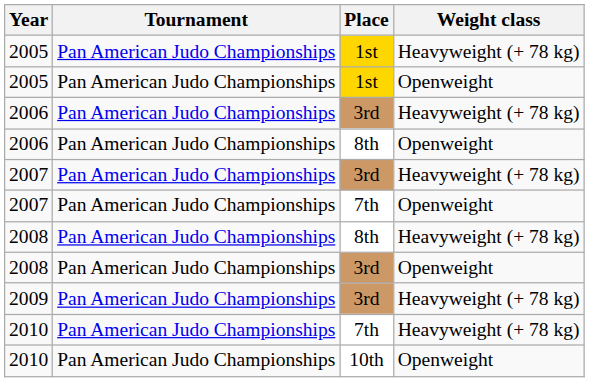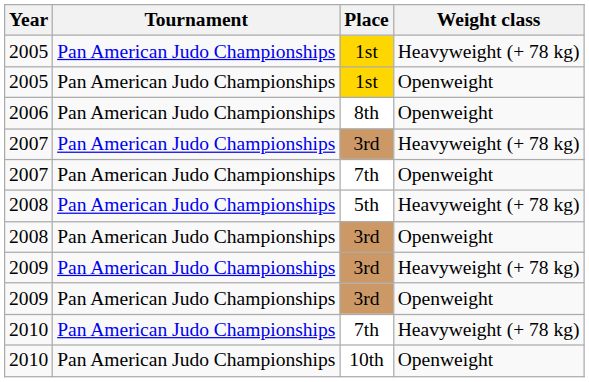 <table class=wikitable>
 <tr>
 <th>Year</th>
 <th>Tournament</th>
 <th>Place</th>
 <th>Weight class</th>
 </tr>
 <tr>
 <td>2005</td>
 <td><a href='#'>Pan American Judo Championships</a></td>
 <td bgcolor="gold" align="center">1st</td>
 <td>Heavyweight (+ 78 kg)</td>
 </tr>
 <tr>
 <td>2005</td>
 <td>Pan American Judo Championships</td>
 <td bgcolor="gold" align="center">1st</td>
 <td>Openweight</td>
-</tr>
-<tr>
-<td>2006</td>
-<td><a href='#'>Pan American Judo Championships</a></td>
-<td bgcolor="cc9966" align="center">3rd</td>
-<td>Heavyweight (+ 78 kg)</td>
 </tr>
 <tr>
 <td>2006</td>
 <td>Pan American Judo Championships</td>
 <td bgcolor="white" align="center">8th</td>
 <td>Openweight</td>
 </tr>
 <tr>
 <td>2007</td>
 <td><a href='#'>Pan American Judo Championships</a></td>
 <td bgcolor="cc9966" align="center">3rd</td>
 <td>Heavyweight (+ 78 kg)</td>
 </tr>
 <tr>
 <td>2007</td>
 <td>Pan American Judo Championships</td>
 <td bgcolor="white" align="center">7th</td>
 <td>Openweight</td>
 </tr>
 <tr>
 <td>2008</td>
 <td><a href='#'>Pan American Judo Championships</a></td>
-<td bgcolor="white" align="center">8th</td>
+<td bgcolor="white" align="center">5th</td>
 <td>Heavyweight (+ 78 kg)</td>
 </tr>
 <tr>
 <td>2008</td>
 <td>Pan American Judo Championships</td>
 <td bgcolor="cc9966" align="center">3rd</td>
 <td>Openweight</td>
 </tr>
 <tr>
 <td>2009</td>
 <td><a href='#'>Pan American Judo Championships</a></td>
 <td bgcolor="cc9966" align="center">3rd</td>
 <td>Heavyweight (+ 78 kg)</td>
 </tr>
 <tr>
+<td>2009</td>
+<td>Pan American Judo Championships</td>
+<td bgcolor="cc9966" align="center">3rd</td>
+<td>Openweight</td>
+</tr>
+<tr>
 <td>2010</td>
 <td><a href='#'>Pan American Judo Championships</a></td>
 <td bgcolor="white" align="center">7th</td>
 <td>Heavyweight (+ 78 kg)</td>
 </tr>
 <tr>
 <td>2010</td>
 <td>Pan American Judo Championships</td>
 <td bgcolor="white" align="center">10th</td>
 <td>Openweight</td>
 </tr>
 </table>
